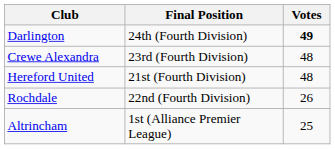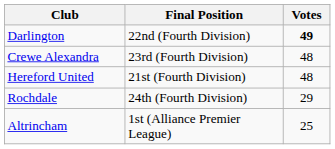 <table class="wikitable" style="text-align:left;">
 <tr>
 <th width=140>Club</th>
 <th width=185>Final Position</th>
 <th width=50>Votes</th>
 </tr>
 <tr>
 <td><a href='#'>Darlington</a></td>
-<td>24th (Fourth Division)</td>
+<td>22nd (Fourth Division)</td>
 <td align=center><strong>49</strong></td>
 </tr>
 <tr>
 <td><a href='#'>Crewe Alexandra</a></td>
 <td>23rd (Fourth Division)</td>
 <td align=center>48</td>
 </tr>
 <tr>
 <td><a href='#'>Hereford United</a></td>
 <td>21st (Fourth Division)</td>
 <td align=center>48</td>
 </tr>
 <tr>
 <td><a href='#'>Rochdale</a></td>
-<td>22nd (Fourth Division)</td>
-<td align=center>26</td>
+<td>24th (Fourth Division)</td>
+<td align=center>29</td>
 </tr>
 <tr>
 <td><a href='#'>Altrincham</a></td>
 <td>1st (Alliance Premier League)</td>
 <td align=center>25</td>
 </tr>
 </table>
